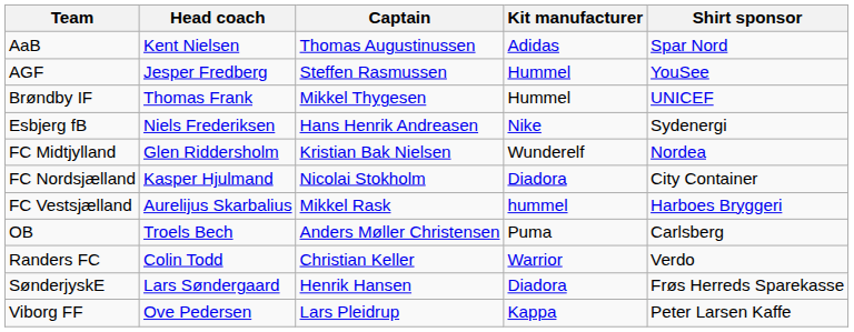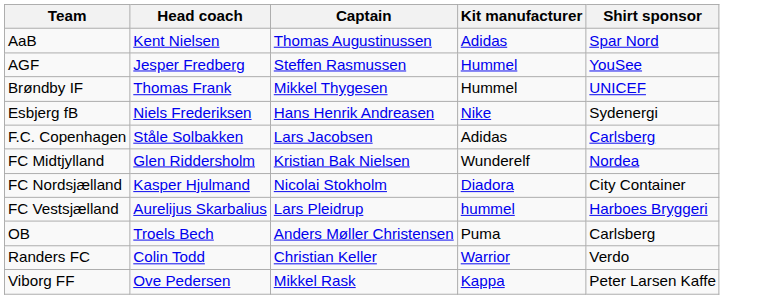 <table class="wikitable sortable" style="text-align: left;">
 <tr>
 <th>Team</th>
 <th>Head coach</th>
 <th>Captain</th>
 <th>Kit manufacturer</th>
 <th>Shirt sponsor</th>
 </tr>
 <tr>
 <td>AaB</td>
 <td> <a href='#'>Kent Nielsen</a></td>
 <td> <a href='#'>Thomas Augustinussen</a></td>
 <td><a href='#'>Adidas</a></td>
 <td><a href='#'>Spar Nord</a></td>
 </tr>
 <tr>
 <td>AGF</td>
 <td> <a href='#'>Jesper Fredberg</a></td>
 <td> <a href='#'>Steffen Rasmussen</a></td>
 <td><a href='#'>Hummel</a></td>
 <td><a href='#'>YouSee</a></td>
 </tr>
 <tr>
 <td>Brøndby IF</td>
 <td> <a href='#'>Thomas Frank</a></td>
 <td> <a href='#'>Mikkel Thygesen</a></td>
 <td>Hummel</td>
 <td><a href='#'>UNICEF</a></td>
 </tr>
 <tr>
 <td>Esbjerg fB</td>
 <td> <a href='#'>Niels Frederiksen</a></td>
 <td> <a href='#'>Hans Henrik Andreasen</a></td>
 <td><a href='#'>Nike</a></td>
 <td>Sydenergi</td>
 </tr>
 <tr>
+<td>F.C. Copenhagen</td>
+<td> <a href='#'>Ståle Solbakken</a></td>
+<td> <a href='#'>Lars Jacobsen</a></td>
+<td>Adidas</td>
+<td><a href='#'>Carlsberg</a></td>
+</tr>
+<tr>
 <td>FC Midtjylland</td>
 <td> <a href='#'>Glen Riddersholm</a></td>
 <td> <a href='#'>Kristian Bak Nielsen</a></td>
 <td>Wunderelf</td>
 <td><a href='#'>Nordea</a></td>
 </tr>
 <tr>
 <td>FC Nordsjælland</td>
 <td> <a href='#'>Kasper Hjulmand</a></td>
 <td> <a href='#'>Nicolai Stokholm</a></td>
 <td><a href='#'>Diadora</a></td>
 <td>City Container</td>
 </tr>
 <tr>
 <td>FC Vestsjælland</td>
 <td> <a href='#'>Aurelijus Skarbalius</a></td>
-<td> <a href='#'>Mikkel Rask</a></td>
+<td> <a href='#'>Lars Pleidrup</a></td>
 <td><a href='#'>hummel</a></td>
 <td><a href='#'>Harboes Bryggeri</a></td>
 </tr>
 <tr>
 <td>OB</td>
 <td> <a href='#'>Troels Bech</a></td>
 <td> <a href='#'>Anders Møller Christensen</a></td>
 <td>Puma</td>
 <td>Carlsberg</td>
 </tr>
 <tr>
 <td>Randers FC</td>
 <td> <a href='#'>Colin Todd</a></td>
 <td> <a href='#'>Christian Keller</a></td>
 <td><a href='#'>Warrior</a></td>
 <td>Verdo</td>
 </tr>
 <tr>
-<td>SønderjyskE</td>
-<td> <a href='#'>Lars Søndergaard</a></td>
-<td> <a href='#'>Henrik Hansen</a></td>
-<td><a href='#'>Diadora</a></td>
-<td>Frøs Herreds Sparekasse</td>
-</tr>
-<tr>
 <td>Viborg FF</td>
 <td> <a href='#'>Ove Pedersen</a></td>
-<td> <a href='#'>Lars Pleidrup</a></td>
+<td> <a href='#'>Mikkel Rask</a></td>
 <td><a href='#'>Kappa</a></td>
 <td>Peter Larsen Kaffe</td>
 </tr>
 </table>
